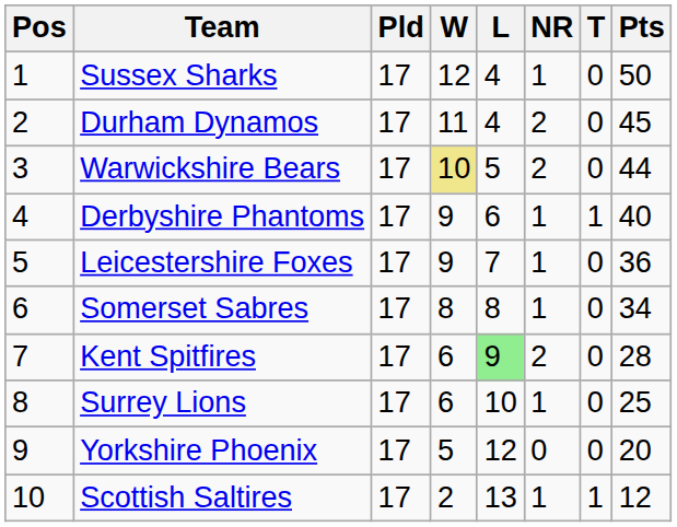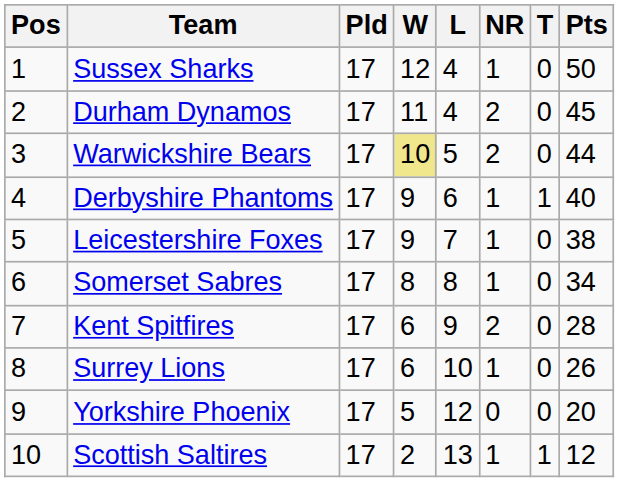 <table class="wikitable">
 <tr>
 <th>Pos</th>
 <th>Team</th>
 <th>Pld</th>
 <th>W</th>
 <th>L</th>
 <th>NR</th>
 <th>T</th>
 <th>Pts</th>
 </tr>
 <tr>
 <td>1</td>
 <td><a href='#'>Sussex Sharks</a></td>
 <td>17</td>
 <td>12</td>
 <td>4</td>
 <td>1</td>
 <td>0</td>
 <td>50</td>
 </tr>
 <tr>
 <td>2</td>
 <td><a href='#'>Durham Dynamos</a></td>
 <td>17</td>
 <td>11</td>
 <td>4</td>
 <td>2</td>
 <td>0</td>
 <td>45</td>
 </tr>
 <tr>
 <td>3</td>
 <td><a href='#'>Warwickshire Bears</a></td>
 <td>17</td>
 <td style="background: khaki;">10</td>
 <td>5</td>
 <td>2</td>
 <td>0</td>
 <td>44</td>
 </tr>
 <tr>
 <td>4</td>
 <td><a href='#'>Derbyshire Phantoms</a></td>
 <td>17</td>
 <td>9</td>
 <td>6</td>
 <td>1</td>
 <td>1</td>
 <td>40</td>
 </tr>
 <tr>
 <td>5</td>
 <td><a href='#'>Leicestershire Foxes</a></td>
 <td>17</td>
 <td>9</td>
 <td>7</td>
 <td>1</td>
 <td>0</td>
-<td>36</td>
+<td>38</td>
 </tr>
 <tr>
 <td>6</td>
 <td><a href='#'>Somerset Sabres</a></td>
 <td>17</td>
 <td>8</td>
 <td>8</td>
 <td>1</td>
 <td>0</td>
 <td>34</td>
 </tr>
 <tr>
 <td>7</td>
 <td><a href='#'>Kent Spitfires</a></td>
 <td>17</td>
 <td>6</td>
-<td style="background: lightgreen;">9</td>
+<td>9</td>
 <td>2</td>
 <td>0</td>
 <td>28</td>
 </tr>
 <tr>
 <td>8</td>
 <td><a href='#'>Surrey Lions</a></td>
 <td>17</td>
 <td>6</td>
 <td>10</td>
 <td>1</td>
 <td>0</td>
-<td>25</td>
+<td>26</td>
 </tr>
 <tr>
 <td>9</td>
 <td><a href='#'>Yorkshire Phoenix</a></td>
 <td>17</td>
 <td>5</td>
 <td>12</td>
 <td>0</td>
 <td>0</td>
 <td>20</td>
 </tr>
 <tr>
 <td>10</td>
 <td><a href='#'>Scottish Saltires</a></td>
 <td>17</td>
 <td>2</td>
 <td>13</td>
 <td>1</td>
 <td>1</td>
 <td>12</td>
 </tr>
 </table>
